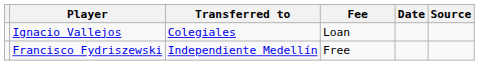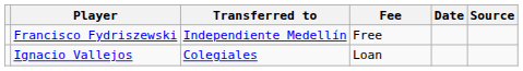 <table class="wikitable plainrowheaders sortable">
 <tr>
 <th></th>
 <th scope="col">Player</th>
 <th>Transferred to</th>
 <th style="width: 80px;">Fee</th>
 <th scope="col">Date</th>
 <th scope="col">Source</th>
 </tr>
 <tr>
 <td align="center"></td>
+<td> <a href='#'>Francisco Fydriszewski</a></td>
+<td> <a href='#'>Independiente Medellín</a></td>
+<td>Free</td>
+<td></td>
+<td></td>
+</tr>
+<tr>
+<td align="center"></td>
 <td> <a href='#'>Ignacio Vallejos</a></td>
 <td> <a href='#'>Colegiales</a></td>
 <td>Loan</td>
 <td></td>
 <td></td>
 </tr>
-<tr>
-<td align="center"></td>
-<td> <a href='#'>Francisco Fydriszewski</a></td>
-<td> <a href='#'>Independiente Medellín</a></td>
-<td>Free</td>
-<td></td>
-<td></td>
-</tr>
 </table>
